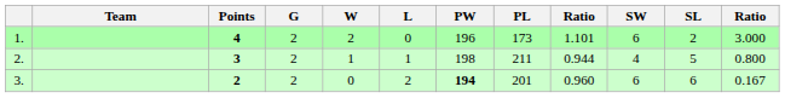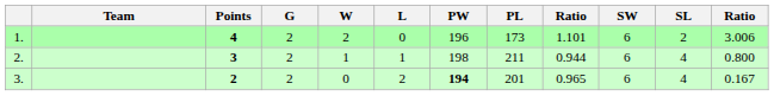 <table class=wikitable style="text-align:center">
 <tr style="background: #DCDCDC">
 <th width="25"></th>
 <th width="200">Team</th>
 <th width="60">Points</th>
 <th width="60">G</th>
 <th width="60">W</th>
 <th width="60">L</th>
 <th width="60">PW</th>
 <th width="60">PL</th>
 <th width="60">Ratio</th>
 <th width="60">SW</th>
 <th width="60">SL</th>
 <th width="60">Ratio</th>
 </tr>
 <tr style="background: #AAFFAA">
 <td>1.</td>
 <td align=left></td>
 <td><strong>4</strong></td>
 <td>2</td>
 <td>2</td>
 <td>0</td>
 <td>196</td>
 <td>173</td>
 <td>1.101</td>
 <td>6</td>
 <td>2</td>
-<td>3.000</td>
+<td>3.006</td>
 </tr>
 <tr style="background: #CCFFCC">
 <td>2.</td>
 <td align=left></td>
 <td><strong>3</strong></td>
 <td>2</td>
 <td>1</td>
 <td>1</td>
 <td>198</td>
 <td>211</td>
 <td>0.944</td>
+<td>6</td>
 <td>4</td>
-<td>5</td>
 <td>0.800</td>
 </tr>
 <tr style="background: #CCFFCC">
 <td>3.</td>
 <td align=left></td>
 <td><strong>2</strong></td>
 <td>2</td>
 <td>0</td>
 <td>2</td>
 <td><strong>194</strong></td>
 <td>201</td>
-<td>0.960</td>
+<td>0.965</td>
 <td>6</td>
-<td>6</td>
+<td>4</td>
 <td>0.167</td>
 </tr>
 </table>
